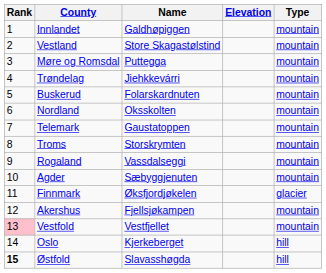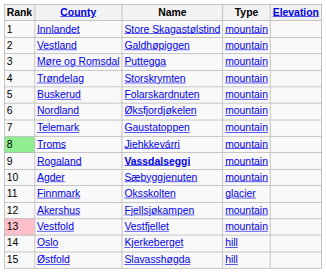 <table class="wikitable sortable">
 <tr>
 <th>Rank</th>
 <th><a href='#'>County</a></th>
 <th>Name</th>
+<th>Type</th>
 <th><a href='#'>Elevation</a></th>
-<th>Type</th>
 </tr>
 <tr>
 <td>1</td>
 <td><a href='#'>Innlandet</a></td>
-<td><a href='#'>Galdhøpiggen</a></td>
+<td><a href='#'>Store Skagastølstind</a></td>
+<td><a href='#'>mountain</a></td>
 <td></td>
-<td><a href='#'>mountain</a></td>
 </tr>
 <tr>
 <td>2</td>
 <td><a href='#'>Vestland</a></td>
-<td><a href='#'>Store Skagastølstind</a></td>
+<td><a href='#'>Galdhøpiggen</a></td>
+<td><a href='#'>mountain</a></td>
 <td></td>
-<td><a href='#'>mountain</a></td>
 </tr>
 <tr>
 <td>3</td>
 <td><a href='#'>Møre og Romsdal</a></td>
 <td><a href='#'>Puttegga</a></td>
+<td><a href='#'>mountain</a></td>
 <td></td>
-<td><a href='#'>mountain</a></td>
 </tr>
 <tr>
 <td>4</td>
 <td><a href='#'>Trøndelag</a></td>
-<td><a href='#'>Jiehkkevárri</a></td>
+<td><a href='#'>Storskrymten</a></td>
+<td><a href='#'>mountain</a></td>
 <td></td>
-<td><a href='#'>mountain</a></td>
 </tr>
 <tr>
 <td>5</td>
 <td><a href='#'>Buskerud</a></td>
 <td><a href='#'>Folarskardnuten</a></td>
+<td><a href='#'>mountain</a></td>
 <td></td>
-<td><a href='#'>mountain</a></td>
 </tr>
 <tr>
 <td>6</td>
 <td><a href='#'>Nordland</a></td>
-<td><a href='#'>Oksskolten</a></td>
+<td><a href='#'>Øksfjordjøkelen</a></td>
+<td><a href='#'>mountain</a></td>
 <td></td>
-<td><a href='#'>mountain</a></td>
 </tr>
 <tr>
 <td>7</td>
 <td><a href='#'>Telemark</a></td>
 <td><a href='#'>Gaustatoppen</a></td>
+<td><a href='#'>mountain</a></td>
 <td></td>
-<td><a href='#'>mountain</a></td>
 </tr>
 <tr>
-<td>8</td>
+<td style="background: lightgreen;">8</td>
 <td><a href='#'>Troms</a></td>
-<td><a href='#'>Storskrymten</a></td>
+<td><a href='#'>Jiehkkevárri</a></td>
+<td><a href='#'>mountain</a></td>
 <td></td>
-<td><a href='#'>mountain</a></td>
 </tr>
 <tr>
 <td>9</td>
 <td><a href='#'>Rogaland</a></td>
-<td><a href='#'>Vassdalseggi</a></td>
+<td><strong><a href='#'>Vassdalseggi</a></strong></td>
+<td><a href='#'>mountain</a></td>
 <td></td>
-<td><a href='#'>mountain</a></td>
 </tr>
 <tr>
 <td>10</td>
 <td><a href='#'>Agder</a></td>
 <td><a href='#'>Sæbyggjenuten</a></td>
+<td><a href='#'>mountain</a></td>
 <td></td>
-<td><a href='#'>mountain</a></td>
 </tr>
 <tr>
 <td>11</td>
 <td><a href='#'>Finnmark</a></td>
-<td><a href='#'>Øksfjordjøkelen</a></td>
+<td><a href='#'>Oksskolten</a></td>
+<td><a href='#'>glacier</a></td>
 <td></td>
-<td><a href='#'>glacier</a></td>
 </tr>
 <tr>
 <td>12</td>
 <td><a href='#'>Akershus</a></td>
 <td><a href='#'>Fjellsjøkampen</a></td>
+<td><a href='#'>mountain</a></td>
 <td></td>
-<td><a href='#'>mountain</a></td>
 </tr>
 <tr>
 <td style="background: pink;">13</td>
 <td><a href='#'>Vestfold</a></td>
 <td><a href='#'>Vestfjellet</a></td>
+<td><a href='#'>mountain</a></td>
 <td></td>
-<td><a href='#'>mountain</a></td>
 </tr>
 <tr>
 <td>14</td>
 <td><a href='#'>Oslo</a></td>
 <td><a href='#'>Kjerkeberget</a></td>
+<td><a href='#'>hill</a></td>
 <td></td>
-<td><a href='#'>hill</a></td>
 </tr>
 <tr>
-<td><strong>15</strong></td>
+<td>15</td>
 <td><a href='#'>Østfold</a></td>
 <td><a href='#'>Slavasshøgda</a></td>
+<td><a href='#'>hill</a></td>
 <td></td>
-<td><a href='#'>hill</a></td>
 </tr>
 </table>
